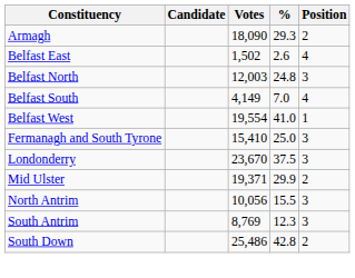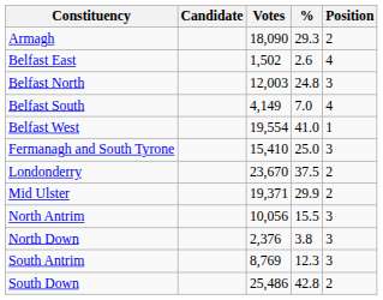 <table class="wikitable sortable">
 <tr>
 <th>Constituency</th>
 <th>Candidate</th>
 <th>Votes</th>
 <th>%</th>
 <th>Position</th>
 </tr>
 <tr>
 <td><a href='#'>Armagh</a></td>
 <td></td>
 <td>18,090</td>
 <td>29.3</td>
 <td>2</td>
 </tr>
 <tr>
 <td><a href='#'>Belfast East</a></td>
 <td></td>
 <td>1,502</td>
 <td>2.6</td>
 <td>4</td>
 </tr>
 <tr>
 <td><a href='#'>Belfast North</a></td>
 <td></td>
 <td>12,003</td>
 <td>24.8</td>
 <td>3</td>
 </tr>
 <tr>
 <td><a href='#'>Belfast South</a></td>
 <td></td>
 <td>4,149</td>
 <td>7.0</td>
 <td>4</td>
 </tr>
 <tr>
 <td><a href='#'>Belfast West</a></td>
 <td></td>
 <td>19,554</td>
 <td>41.0</td>
 <td>1</td>
 </tr>
 <tr>
 <td><a href='#'>Fermanagh and South Tyrone</a></td>
 <td></td>
 <td>15,410</td>
 <td>25.0</td>
 <td>3</td>
 </tr>
 <tr>
 <td><a href='#'>Londonderry</a></td>
 <td></td>
 <td>23,670</td>
 <td>37.5</td>
-<td>3</td>
+<td>2</td>
 </tr>
 <tr>
 <td><a href='#'>Mid Ulster</a></td>
 <td></td>
 <td>19,371</td>
 <td>29.9</td>
 <td>2</td>
 </tr>
 <tr>
 <td><a href='#'>North Antrim</a></td>
 <td></td>
 <td>10,056</td>
 <td>15.5</td>
+<td>3</td>
+</tr>
+<tr>
+<td><a href='#'>North Down</a></td>
+<td></td>
+<td>2,376</td>
+<td>3.8</td>
 <td>3</td>
 </tr>
 <tr>
 <td><a href='#'>South Antrim</a></td>
 <td></td>
 <td>8,769</td>
 <td>12.3</td>
 <td>3</td>
 </tr>
 <tr>
 <td><a href='#'>South Down</a></td>
 <td></td>
 <td>25,486</td>
 <td>42.8</td>
 <td>2</td>
 </tr>
 </table>
